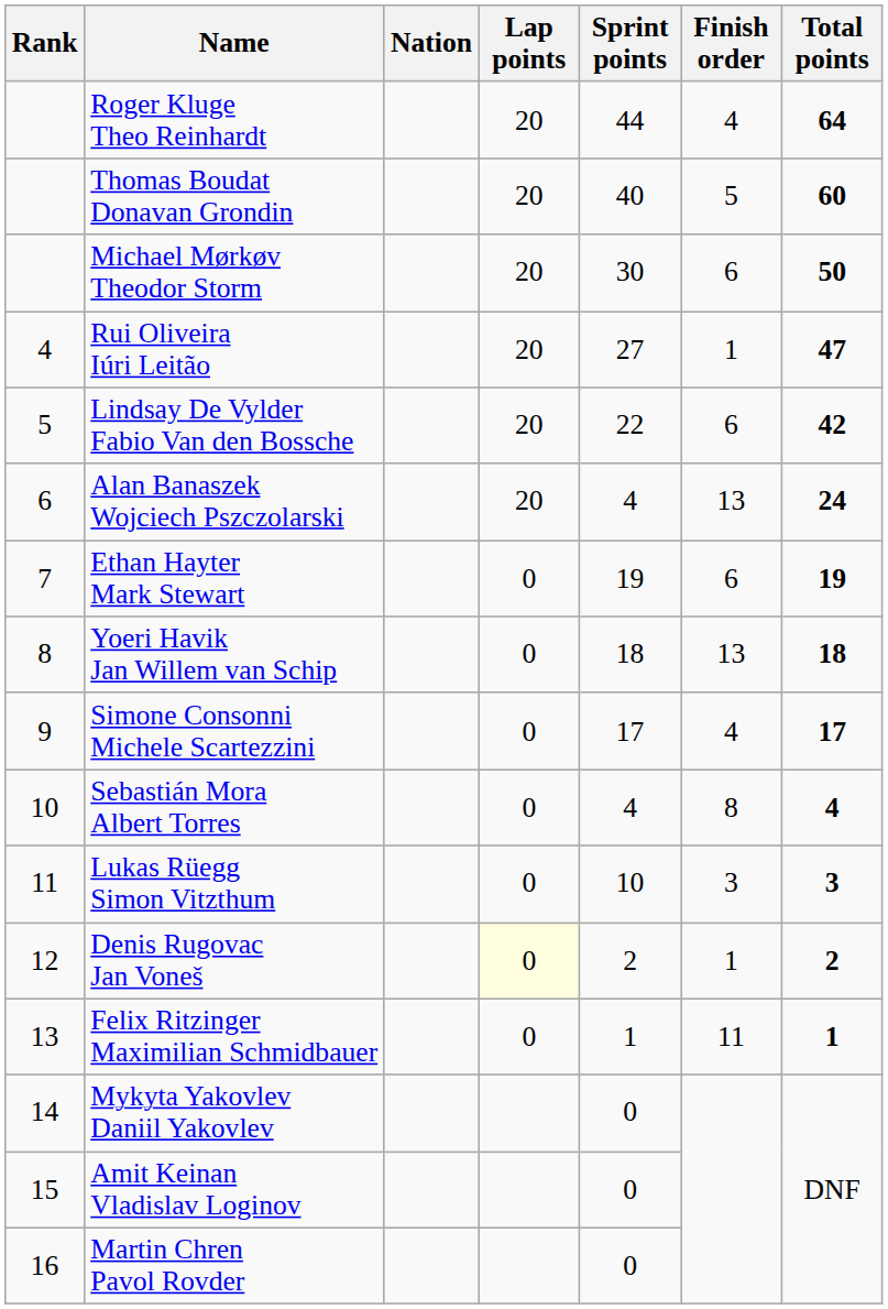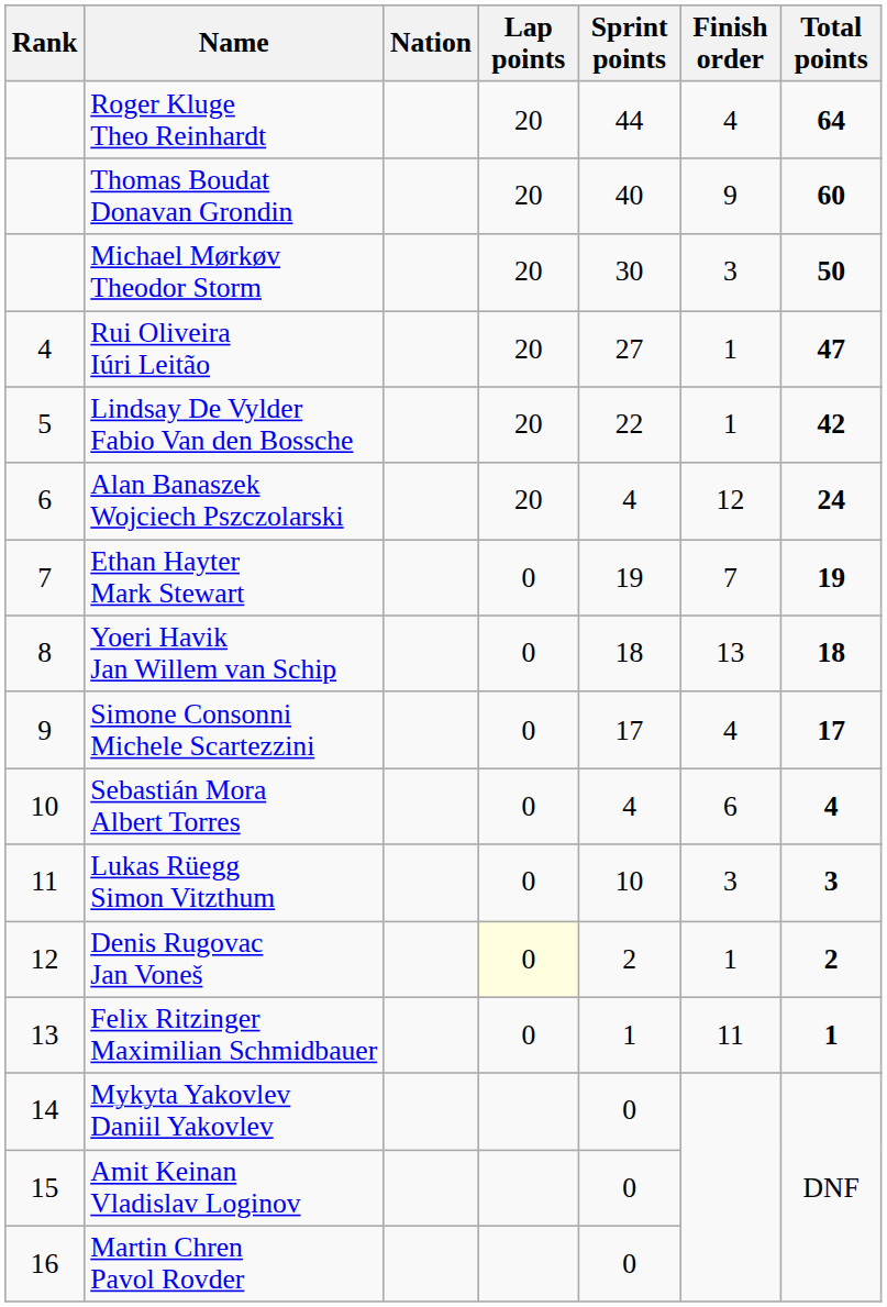 <table class="wikitable sortable" style="text-align:center">
 <tr>
 <th>Rank</th>
 <th>Name</th>
 <th>Nation</th>
 <th width=50>Lap points</th>
 <th width=50>Sprint points</th>
 <th width=50>Finish order</th>
 <th width=50>Total points</th>
 </tr>
 <tr>
 <td></td>
 <td align=left><a href='#'>Roger Kluge</a><br><a href='#'>Theo Reinhardt</a></td>
 <td align=left></td>
 <td>20</td>
 <td>44</td>
 <td>4</td>
 <td><strong>64</strong></td>
 </tr>
 <tr>
 <td></td>
 <td align=left><a href='#'>Thomas Boudat</a><br><a href='#'>Donavan Grondin</a></td>
 <td align=left></td>
 <td>20</td>
 <td>40</td>
-<td>5</td>
+<td>9</td>
 <td><strong>60</strong></td>
 </tr>
 <tr>
 <td></td>
 <td align=left><a href='#'>Michael Mørkøv</a><br><a href='#'>Theodor Storm</a></td>
 <td align=left></td>
 <td>20</td>
 <td>30</td>
-<td>6</td>
+<td>3</td>
 <td><strong>50</strong></td>
 </tr>
 <tr>
 <td>4</td>
 <td align=left><a href='#'>Rui Oliveira</a><br><a href='#'>Iúri Leitão</a></td>
 <td align=left></td>
 <td>20</td>
 <td>27</td>
 <td>1</td>
 <td><strong>47</strong></td>
 </tr>
 <tr>
 <td>5</td>
 <td align=left><a href='#'>Lindsay De Vylder</a><br><a href='#'>Fabio Van den Bossche</a></td>
 <td align=left></td>
 <td>20</td>
 <td>22</td>
-<td>6</td>
+<td>1</td>
 <td><strong>42</strong></td>
 </tr>
 <tr>
 <td>6</td>
 <td align=left><a href='#'>Alan Banaszek</a><br><a href='#'>Wojciech Pszczolarski</a></td>
 <td align=left></td>
 <td>20</td>
 <td>4</td>
-<td>13</td>
+<td>12</td>
 <td><strong>24</strong></td>
 </tr>
 <tr>
 <td>7</td>
 <td align=left><a href='#'>Ethan Hayter</a><br><a href='#'>Mark Stewart</a></td>
 <td align=left></td>
 <td>0</td>
 <td>19</td>
-<td>6</td>
+<td>7</td>
 <td><strong>19</strong></td>
 </tr>
 <tr>
 <td>8</td>
 <td align=left><a href='#'>Yoeri Havik</a><br><a href='#'>Jan Willem van Schip</a></td>
 <td align=left></td>
 <td>0</td>
 <td>18</td>
 <td>13</td>
 <td><strong>18</strong></td>
 </tr>
 <tr>
 <td>9</td>
 <td align=left><a href='#'>Simone Consonni</a><br><a href='#'>Michele Scartezzini</a></td>
 <td align=left></td>
 <td>0</td>
 <td>17</td>
 <td>4</td>
 <td><strong>17</strong></td>
 </tr>
 <tr>
 <td>10</td>
 <td align=left><a href='#'>Sebastián Mora</a><br><a href='#'>Albert Torres</a></td>
 <td align=left></td>
 <td>0</td>
 <td>4</td>
-<td>8</td>
+<td>6</td>
 <td><strong>4</strong></td>
 </tr>
 <tr>
 <td>11</td>
 <td align=left><a href='#'>Lukas Rüegg</a><br><a href='#'>Simon Vitzthum</a></td>
 <td align=left></td>
 <td>0</td>
 <td>10</td>
 <td>3</td>
 <td><strong>3</strong></td>
 </tr>
 <tr>
 <td>12</td>
 <td align=left><a href='#'>Denis Rugovac</a><br><a href='#'>Jan Voneš</a></td>
 <td align=left></td>
 <td style="background: lightyellow;">0</td>
 <td>2</td>
 <td>1</td>
 <td><strong>2</strong></td>
 </tr>
 <tr>
 <td>13</td>
 <td align=left><a href='#'>Felix Ritzinger</a><br><a href='#'>Maximilian Schmidbauer</a></td>
 <td align=left></td>
 <td>0</td>
 <td>1</td>
 <td>11</td>
 <td><strong>1</strong></td>
 </tr>
 <tr>
 <td>14</td>
 <td align=left><a href='#'>Mykyta Yakovlev</a><br><a href='#'>Daniil Yakovlev</a></td>
 <td align=left></td>
 <td></td>
 <td>0</td>
 <td rowspan=3></td>
 <td rowspan=3>DNF</td>
 </tr>
 <tr>
 <td>15</td>
 <td align=left><a href='#'>Amit Keinan</a><br><a href='#'>Vladislav Loginov</a></td>
 <td align=left></td>
 <td></td>
 <td>0</td>
 </tr>
 <tr>
 <td>16</td>
 <td align=left><a href='#'>Martin Chren</a><br><a href='#'>Pavol Rovder</a></td>
 <td align=left></td>
 <td></td>
 <td>0</td>
 </tr>
 </table>
